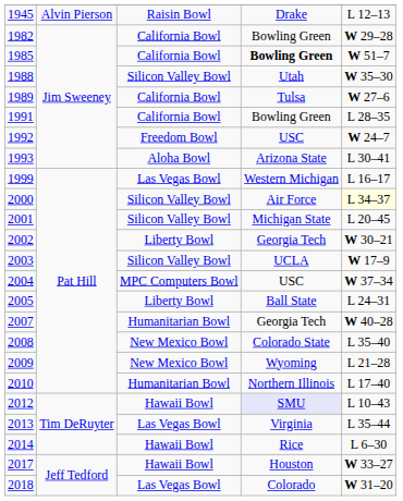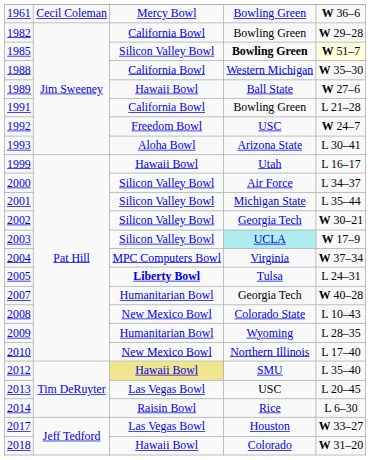 <table class="wikitable">
 <tr>
 </tr>
 <tr align="center">
-<td><a href='#'>1945</a></td>
-<td><a href='#'>Alvin Pierson</a></td>
-<td><a href='#'>Raisin Bowl</a></td>
-<td><a href='#'>Drake</a></td>
-<td>L 12–13</td>
+<td><a href='#'>1961</a></td>
+<td><a href='#'>Cecil Coleman</a></td>
+<td><a href='#'>Mercy Bowl</a></td>
+<td><a href='#'>Bowling Green</a></td>
+<td><strong>W</strong> 36–6</td>
 </tr>
 <tr align="center">
 <td><a href='#'>1982</a></td>
 <td rowspan="7"><a href='#'>Jim Sweeney</a></td>
 <td><a href='#'>California Bowl</a></td>
 <td>Bowling Green</td>
 <td><strong>W</strong> 29–28</td>
 </tr>
 <tr align="center">
 <td><a href='#'>1985</a></td>
-<td><a href='#'>California Bowl</a></td>
+<td><a href='#'>Silicon Valley Bowl</a></td>
 <td><strong>Bowling Green</strong></td>
-<td><strong>W</strong> 51–7</td>
+<td style="background: lightyellow;"><strong>W</strong> 51–7</td>
 </tr>
 <tr align="center">
 <td><a href='#'>1988</a></td>
-<td><a href='#'>Silicon Valley Bowl</a></td>
-<td><a href='#'>Utah</a></td>
+<td><a href='#'>California Bowl</a></td>
+<td><a href='#'>Western Michigan</a></td>
 <td><strong>W</strong> 35–30</td>
 </tr>
 <tr align="center">
 <td><a href='#'>1989</a></td>
-<td><a href='#'>California Bowl</a></td>
-<td><a href='#'>Tulsa</a></td>
+<td><a href='#'>Hawaii Bowl</a></td>
+<td><a href='#'>Ball State</a></td>
 <td><strong>W</strong> 27–6</td>
 </tr>
 <tr align="center">
 <td><a href='#'>1991</a></td>
 <td><a href='#'>California Bowl</a></td>
 <td>Bowling Green</td>
-<td>L 28–35</td>
+<td>L 21–28</td>
 </tr>
 <tr align="center">
 <td><a href='#'>1992</a></td>
 <td><a href='#'>Freedom Bowl</a></td>
 <td><a href='#'>USC</a></td>
 <td><strong>W</strong> 24–7</td>
 </tr>
 <tr align="center">
 <td><a href='#'>1993</a></td>
 <td><a href='#'>Aloha Bowl</a></td>
 <td><a href='#'>Arizona State</a></td>
 <td>L 30–41</td>
 </tr>
 <tr align="center">
 <td><a href='#'>1999</a></td>
 <td rowspan="11"><a href='#'>Pat Hill</a></td>
-<td><a href='#'>Las Vegas Bowl</a></td>
-<td><a href='#'>Western Michigan</a></td>
+<td><a href='#'>Hawaii Bowl</a></td>
+<td><a href='#'>Utah</a></td>
 <td>L 16–17</td>
 </tr>
 <tr align="center">
 <td><a href='#'>2000</a></td>
 <td><a href='#'>Silicon Valley Bowl</a></td>
 <td><a href='#'>Air Force</a></td>
-<td style="background: lightyellow;">L 34–37</td>
+<td>L 34–37</td>
 </tr>
 <tr align="center">
 <td><a href='#'>2001</a></td>
 <td><a href='#'>Silicon Valley Bowl</a></td>
 <td><a href='#'>Michigan State</a></td>
-<td>L 20–45</td>
+<td>L 35–44</td>
 </tr>
 <tr align="center">
 <td><a href='#'>2002</a></td>
-<td><a href='#'>Liberty Bowl</a></td>
+<td><a href='#'>Silicon Valley Bowl</a></td>
 <td><a href='#'>Georgia Tech</a></td>
 <td><strong>W</strong> 30–21</td>
 </tr>
 <tr align="center">
 <td><a href='#'>2003</a></td>
 <td><a href='#'>Silicon Valley Bowl</a></td>
-<td><a href='#'>UCLA</a></td>
+<td style="background: paleturquoise;"><a href='#'>UCLA</a></td>
 <td><strong>W</strong> 17–9</td>
 </tr>
 <tr align="center">
 <td><a href='#'>2004</a></td>
 <td><a href='#'>MPC Computers Bowl</a></td>
-<td>USC</td>
+<td><a href='#'>Virginia</a></td>
 <td><strong>W</strong> 37–34</td>
 </tr>
 <tr align="center">
 <td><a href='#'>2005</a></td>
-<td><a href='#'>Liberty Bowl</a></td>
-<td><a href='#'>Ball State</a></td>
+<td><strong><a href='#'>Liberty Bowl</a></strong></td>
+<td><a href='#'>Tulsa</a></td>
 <td>L 24–31</td>
 </tr>
 <tr align="center">
 <td><a href='#'>2007</a></td>
 <td><a href='#'>Humanitarian Bowl</a></td>
 <td>Georgia Tech</td>
 <td><strong>W</strong> 40–28</td>
 </tr>
 <tr align="center">
 <td><a href='#'>2008</a></td>
 <td><a href='#'>New Mexico Bowl</a></td>
 <td><a href='#'>Colorado State</a></td>
-<td>L 35–40</td>
+<td>L 10–43</td>
 </tr>
 <tr align="center">
 <td><a href='#'>2009</a></td>
-<td><a href='#'>New Mexico Bowl</a></td>
+<td><a href='#'>Humanitarian Bowl</a></td>
 <td><a href='#'>Wyoming</a></td>
-<td>L 21–28</td>
+<td>L 28–35</td>
 </tr>
 <tr align="center">
 <td><a href='#'>2010</a></td>
-<td><a href='#'>Humanitarian Bowl</a></td>
+<td><a href='#'>New Mexico Bowl</a></td>
 <td><a href='#'>Northern Illinois</a></td>
 <td>L 17–40</td>
 </tr>
 <tr align="center">
 <td><a href='#'>2012</a></td>
 <td rowspan="3"><a href='#'>Tim DeRuyter</a></td>
-<td><a href='#'>Hawaii Bowl</a></td>
-<td style="background: lavender;"><a href='#'>SMU</a></td>
-<td>L 10–43</td>
+<td style="background: khaki;"><a href='#'>Hawaii Bowl</a></td>
+<td><a href='#'>SMU</a></td>
+<td>L 35–40</td>
 </tr>
 <tr align="center">
 <td><a href='#'>2013</a></td>
 <td><a href='#'>Las Vegas Bowl</a></td>
-<td><a href='#'>Virginia</a></td>
-<td>L 35–44</td>
+<td>USC</td>
+<td>L 20–45</td>
 </tr>
 <tr align="center">
 <td><a href='#'>2014</a></td>
-<td><a href='#'>Hawaii Bowl</a></td>
+<td><a href='#'>Raisin Bowl</a></td>
 <td><a href='#'>Rice</a></td>
 <td>L 6–30</td>
 </tr>
 <tr align="center">
 <td><a href='#'>2017</a></td>
 <td rowspan="2"><a href='#'>Jeff Tedford</a></td>
-<td><a href='#'>Hawaii Bowl</a></td>
+<td><a href='#'>Las Vegas Bowl</a></td>
 <td><a href='#'>Houston</a></td>
 <td><strong>W</strong> 33–27</td>
 </tr>
 <tr align="center">
 <td><a href='#'>2018</a></td>
-<td><a href='#'>Las Vegas Bowl</a></td>
+<td><a href='#'>Hawaii Bowl</a></td>
 <td><a href='#'>Colorado</a></td>
 <td><strong>W</strong> 31–20</td>
 </tr>
 </table>
